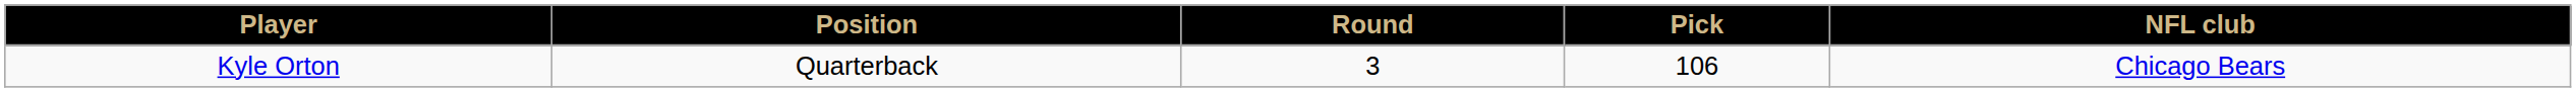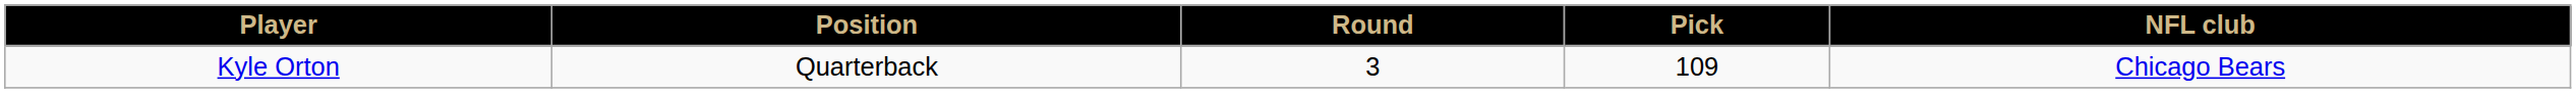 <table class="wikitable" width="80%">
 <tr align="center"  style="background:black;color:#CEB888;">
 <td><strong>Player</strong></td>
 <td><strong>Position</strong></td>
 <td><strong>Round</strong></td>
 <td><strong>Pick</strong></td>
 <td><strong>NFL club</strong></td>
 </tr>
 <tr align="center" bgcolor="">
 <td><a href='#'>Kyle Orton</a></td>
 <td>Quarterback</td>
 <td>3</td>
-<td>106</td>
+<td>109</td>
 <td><a href='#'>Chicago Bears</a></td>
 </tr>
 </table>
